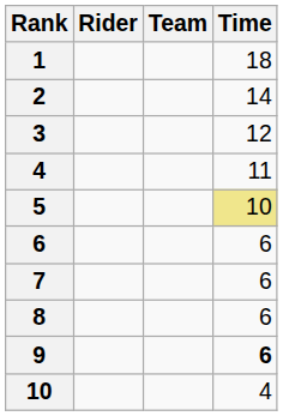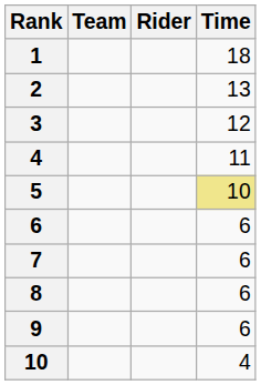 <table class="wikitable" margin-bottom:0;">
 <tr>
 <th scope="col">Rank</th>
+<th scope="col">Team</th>
 <th scope="col">Rider</th>
-<th scope="col">Team</th>
 <th scope="col">Time</th>
 </tr>
 <tr>
 <th scope="row">1</th>
+<td></td>
 <td> </td>
-<td></td>
 <td align="right">18</td>
 </tr>
 <tr>
 <th scope="row">2</th>
 <td></td>
 <td></td>
-<td align="right">14</td>
+<td align="right">13</td>
 </tr>
 <tr>
 <th scope="row">3</th>
 <td></td>
 <td></td>
 <td align="right">12</td>
 </tr>
 <tr>
 <th scope="row">4</th>
 <td></td>
 <td></td>
 <td align="right">11</td>
 </tr>
 <tr>
 <th scope="row">5</th>
+<td></td>
 <td> </td>
-<td></td>
 <td align="right" style="background: khaki;">10</td>
 </tr>
 <tr>
 <th scope="row">6</th>
 <td></td>
 <td></td>
 <td align="right">6</td>
 </tr>
 <tr>
 <th scope="row">7</th>
 <td></td>
 <td></td>
 <td align="right">6</td>
 </tr>
 <tr>
 <th scope="row">8</th>
 <td></td>
 <td></td>
 <td align="right">6</td>
 </tr>
 <tr>
 <th scope="row">9</th>
 <td></td>
 <td></td>
-<td align="right"><strong>6</strong></td>
+<td align="right">6</td>
 </tr>
 <tr>
 <th scope="row">10</th>
 <td></td>
 <td></td>
 <td align="right">4</td>
 </tr>
 </table>
